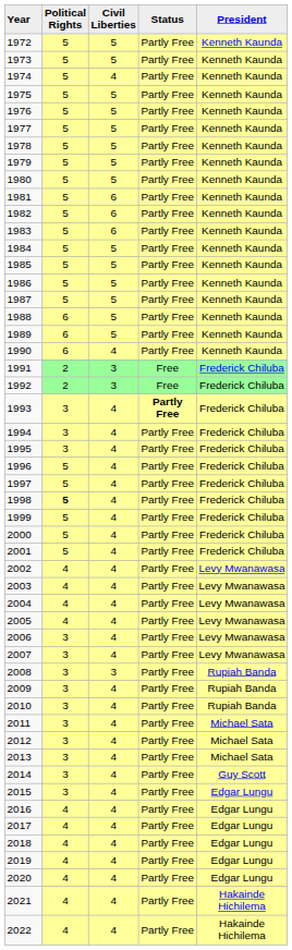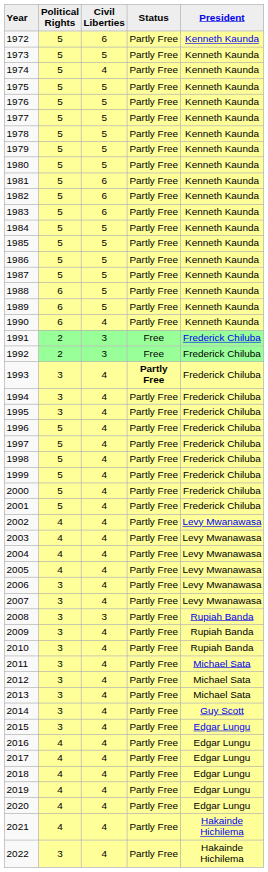 <table class="wikitable sortable" style="border-collapse:collapse;">
 <tr style="background:#eee; font-weight:bold; text-align:center;">
 <td style="width:3em; text-align:left;">Year</td>
 <td style="width:3em;">Political Rights</td>
 <td style="width:3em;">Civil Liberties</td>
 <td style="width:3em;">Status</td>
 <td style="width:3em;"><a href='#'>President</a></td>
 </tr>
 <tr align=center>
 <td align=left>1972</td>
 <td style="background:#ff9;">5</td>
-<td style="background:#ff9;">5</td>
+<td style="background:#ff9;">6</td>
 <td style="background:#ff9;">Partly Free</td>
 <td style="background:#ff9;"><a href='#'>Kenneth&nbsp;Kaunda</a></td>
 </tr>
 <tr align=center>
 <td align=left>1973</td>
 <td style="background:#ff9;">5</td>
 <td style="background:#ff9;">5</td>
 <td style="background:#ff9;">Partly Free</td>
 <td style="background:#ff9;">Kenneth Kaunda</td>
 </tr>
 <tr align=center>
 <td align=left>1974</td>
 <td style="background:#ff9;">5</td>
 <td style="background:#ff9;">4</td>
 <td style="background:#ff9;">Partly Free</td>
 <td style="background:#ff9;">Kenneth Kaunda</td>
 </tr>
 <tr align=center>
 <td align=left>1975</td>
 <td style="background:#ff9;">5</td>
 <td style="background:#ff9;">5</td>
 <td style="background:#ff9;">Partly Free</td>
 <td style="background:#ff9;">Kenneth Kaunda</td>
 </tr>
 <tr align=center>
 <td align=left>1976</td>
 <td style="background:#ff9;">5</td>
 <td style="background:#ff9;">5</td>
 <td style="background:#ff9;">Partly Free</td>
 <td style="background:#ff9;">Kenneth Kaunda</td>
 </tr>
 <tr align=center>
 <td align=left>1977</td>
 <td style="background:#ff9;">5</td>
 <td style="background:#ff9;">5</td>
 <td style="background:#ff9;">Partly Free</td>
 <td style="background:#ff9;">Kenneth Kaunda</td>
 </tr>
 <tr align=center>
 <td align=left>1978</td>
 <td style="background:#ff9;">5</td>
 <td style="background:#ff9;">5</td>
 <td style="background:#ff9;">Partly Free</td>
 <td style="background:#ff9;">Kenneth Kaunda</td>
 </tr>
 <tr align=center>
 <td align=left>1979</td>
 <td style="background:#ff9;">5</td>
 <td style="background:#ff9;">5</td>
 <td style="background:#ff9;">Partly Free</td>
 <td style="background:#ff9;">Kenneth Kaunda</td>
 </tr>
 <tr align=center>
 <td align=left>1980</td>
 <td style="background:#ff9;">5</td>
 <td style="background:#ff9;">5</td>
 <td style="background:#ff9;">Partly Free</td>
 <td style="background:#ff9;">Kenneth Kaunda</td>
 </tr>
 <tr align=center>
 <td align=left>1981</td>
 <td style="background:#ff9;">5</td>
 <td style="background:#ff9;">6</td>
 <td style="background:#ff9;">Partly Free</td>
 <td style="background:#ff9;">Kenneth Kaunda</td>
 </tr>
 <tr align=center>
 <td align=left>1982</td>
 <td style="background:#ff9;">5</td>
 <td style="background:#ff9;">6</td>
 <td style="background:#ff9;">Partly Free</td>
 <td style="background:#ff9;">Kenneth Kaunda</td>
 </tr>
 <tr align=center>
 <td align=left>1983</td>
 <td style="background:#ff9;">5</td>
 <td style="background:#ff9;">6</td>
 <td style="background:#ff9;">Partly Free</td>
 <td style="background:#ff9;">Kenneth Kaunda</td>
 </tr>
 <tr align=center>
 <td align=left>1984</td>
 <td style="background:#ff9;">5</td>
 <td style="background:#ff9;">5</td>
 <td style="background:#ff9;">Partly Free</td>
 <td style="background:#ff9;">Kenneth Kaunda</td>
 </tr>
 <tr align=center>
 <td align=left>1985</td>
 <td style="background:#ff9;">5</td>
 <td style="background:#ff9;">5</td>
 <td style="background:#ff9;">Partly Free</td>
 <td style="background:#ff9;">Kenneth Kaunda</td>
 </tr>
 <tr align=center>
 <td align=left>1986</td>
 <td style="background:#ff9;">5</td>
 <td style="background:#ff9;">5</td>
 <td style="background:#ff9;">Partly Free</td>
 <td style="background:#ff9;">Kenneth Kaunda</td>
 </tr>
 <tr align=center>
 <td align=left>1987</td>
 <td style="background:#ff9;">5</td>
 <td style="background:#ff9;">5</td>
 <td style="background:#ff9;">Partly Free</td>
 <td style="background:#ff9;">Kenneth Kaunda</td>
 </tr>
 <tr align=center>
 <td align=left>1988</td>
 <td style="background:#ff9;">6</td>
 <td style="background:#ff9;">5</td>
 <td style="background:#ff9;">Partly Free</td>
 <td style="background:#ff9;">Kenneth Kaunda</td>
 </tr>
 <tr align=center>
 <td align=left>1989</td>
 <td style="background:#ff9;">6</td>
 <td style="background:#ff9;">5</td>
 <td style="background:#ff9;">Partly Free</td>
 <td style="background:#ff9;">Kenneth Kaunda</td>
 </tr>
 <tr align=center>
 <td align=left>1990</td>
 <td style="background:#ff9;">6</td>
 <td style="background:#ff9;">4</td>
 <td style="background:#ff9;">Partly Free</td>
 <td style="background:#ff9;">Kenneth Kaunda</td>
 </tr>
 <tr align=center>
 <td align=left>1991</td>
 <td style="background:#9f9;">2</td>
 <td style="background:#9f9;">3</td>
 <td style="background:#9f9;">Free</td>
 <td style="background:#9f9;"><a href='#'>Frederick Chiluba</a></td>
 </tr>
 <tr align=center>
 <td align=left>1992</td>
 <td style="background:#9f9;">2</td>
 <td style="background:#9f9;">3</td>
 <td style="background:#9f9;">Free</td>
 <td style="background:#9f9;">Frederick Chiluba</td>
 </tr>
 <tr align=center>
 <td align=left>1993</td>
 <td style="background:#ff9;">3</td>
 <td style="background:#ff9;">4</td>
 <td style="background:#ff9;"><strong>Partly Free</strong></td>
 <td style="background:#ff9;">Frederick Chiluba</td>
 </tr>
 <tr align=center>
 <td align=left>1994</td>
 <td style="background:#ff9;">3</td>
 <td style="background:#ff9;">4</td>
 <td style="background:#ff9;">Partly Free</td>
 <td style="background:#ff9;">Frederick Chiluba</td>
 </tr>
 <tr align=center>
 <td align=left>1995</td>
 <td style="background:#ff9;">3</td>
 <td style="background:#ff9;">4</td>
 <td style="background:#ff9;">Partly Free</td>
 <td style="background:#ff9;">Frederick Chiluba</td>
 </tr>
 <tr align=center>
 <td align=left>1996</td>
 <td style="background:#ff9;">5</td>
 <td style="background:#ff9;">4</td>
 <td style="background:#ff9;">Partly Free</td>
 <td style="background:#ff9;">Frederick Chiluba</td>
 </tr>
 <tr align=center>
 <td align=left>1997</td>
 <td style="background:#ff9;">5</td>
 <td style="background:#ff9;">4</td>
 <td style="background:#ff9;">Partly Free</td>
 <td style="background:#ff9;">Frederick Chiluba</td>
 </tr>
 <tr align=center>
 <td align=left>1998</td>
-<td style="background:#ff9;"><strong>5</strong></td>
+<td style="background:#ff9;">5</td>
 <td style="background:#ff9;">4</td>
 <td style="background:#ff9;">Partly Free</td>
 <td style="background:#ff9;">Frederick Chiluba</td>
 </tr>
 <tr align=center>
 <td align=left>1999</td>
 <td style="background:#ff9;">5</td>
 <td style="background:#ff9;">4</td>
 <td style="background:#ff9;">Partly Free</td>
 <td style="background:#ff9;">Frederick Chiluba</td>
 </tr>
 <tr align=center>
 <td align=left>2000</td>
 <td style="background:#ff9;">5</td>
 <td style="background:#ff9;">4</td>
 <td style="background:#ff9;">Partly Free</td>
 <td style="background:#ff9;">Frederick Chiluba</td>
 </tr>
 <tr align=center>
 <td align=left>2001</td>
 <td style="background:#ff9;">5</td>
 <td style="background:#ff9;">4</td>
 <td style="background:#ff9;">Partly Free</td>
 <td style="background:#ff9;">Frederick Chiluba</td>
 </tr>
 <tr align=center>
 <td align=left>2002</td>
 <td style="background:#ff9;">4</td>
 <td style="background:#ff9;">4</td>
 <td style="background:#ff9;">Partly Free</td>
 <td style="background:#ff9;"><a href='#'>Levy Mwanawasa</a></td>
 </tr>
 <tr align=center>
 <td align=left>2003</td>
 <td style="background:#ff9;">4</td>
 <td style="background:#ff9;">4</td>
 <td style="background:#ff9;">Partly Free</td>
 <td style="background:#ff9;">Levy Mwanawasa</td>
 </tr>
 <tr align=center>
 <td align=left>2004</td>
 <td style="background:#ff9;">4</td>
 <td style="background:#ff9;">4</td>
 <td style="background:#ff9;">Partly Free</td>
 <td style="background:#ff9;">Levy Mwanawasa</td>
 </tr>
 <tr align=center>
 <td align=left>2005</td>
 <td style="background:#ff9;">4</td>
 <td style="background:#ff9;">4</td>
 <td style="background:#ff9;">Partly Free</td>
 <td style="background:#ff9;">Levy Mwanawasa</td>
 </tr>
 <tr align=center>
 <td align=left>2006</td>
 <td style="background:#ff9;">3</td>
 <td style="background:#ff9;">4</td>
 <td style="background:#ff9;">Partly Free</td>
 <td style="background:#ff9;">Levy Mwanawasa</td>
 </tr>
 <tr align=center>
 <td align=left>2007</td>
 <td style="background:#ff9;">3</td>
 <td style="background:#ff9;">4</td>
 <td style="background:#ff9;">Partly Free</td>
 <td style="background:#ff9;">Levy Mwanawasa</td>
 </tr>
 <tr align=center>
 <td align=left>2008</td>
 <td style="background:#ff9;">3</td>
 <td style="background:#ff9;">3</td>
 <td style="background:#ff9;">Partly Free</td>
 <td style="background:#ff9;"><a href='#'>Rupiah Banda</a></td>
 </tr>
 <tr align=center>
 <td align=left>2009</td>
 <td style="background:#ff9;">3</td>
 <td style="background:#ff9;">4</td>
 <td style="background:#ff9;">Partly Free</td>
 <td style="background:#ff9;">Rupiah Banda</td>
 </tr>
 <tr align=center>
 <td align=left>2010</td>
 <td style="background:#ff9;">3</td>
 <td style="background:#ff9;">4</td>
 <td style="background:#ff9;">Partly Free</td>
 <td style="background:#ff9;">Rupiah Banda</td>
 </tr>
 <tr align=center>
 <td align=left>2011</td>
 <td style="background:#ff9;">3</td>
 <td style="background:#ff9;">4</td>
 <td style="background:#ff9;">Partly Free</td>
 <td style="background:#ff9;"><a href='#'>Michael Sata</a></td>
 </tr>
 <tr align=center>
 <td align=left>2012</td>
 <td style="background:#ff9;">3</td>
 <td style="background:#ff9;">4</td>
 <td style="background:#ff9;">Partly Free</td>
 <td style="background:#ff9;">Michael Sata</td>
 </tr>
 <tr align=center>
 <td align=left>2013</td>
 <td style="background:#ff9;">3</td>
 <td style="background:#ff9;">4</td>
 <td style="background:#ff9;">Partly Free</td>
 <td style="background:#ff9;">Michael Sata</td>
 </tr>
 <tr align=center>
 <td align=left>2014</td>
 <td style="background:#ff9;">3</td>
 <td style="background:#ff9;">4</td>
 <td style="background:#ff9;">Partly Free</td>
 <td style="background:#ff9;"><a href='#'>Guy Scott</a></td>
 </tr>
 <tr align=center>
 <td align=left>2015</td>
 <td style="background:#ff9;">3</td>
 <td style="background:#ff9;">4</td>
 <td style="background:#ff9;">Partly Free</td>
 <td style="background:#ff9;"><a href='#'>Edgar Lungu</a></td>
 </tr>
 <tr align=center>
 <td align=left>2016</td>
 <td style="background:#ff9;">4</td>
 <td style="background:#ff9;">4</td>
 <td style="background:#ff9;">Partly Free</td>
 <td style="background:#ff9;">Edgar Lungu</td>
 </tr>
 <tr align=center>
 <td align=left>2017</td>
 <td style="background:#ff9;">4</td>
 <td style="background:#ff9;">4</td>
 <td style="background:#ff9;">Partly Free</td>
 <td style="background:#ff9;">Edgar Lungu</td>
 </tr>
 <tr align=center>
 <td align=left>2018</td>
 <td style="background:#ff9;">4</td>
 <td style="background:#ff9;">4</td>
 <td style="background:#ff9;">Partly Free</td>
 <td style="background:#ff9;">Edgar Lungu</td>
 </tr>
 <tr align=center>
 <td align=left>2019</td>
 <td style="background:#ff9;">4</td>
 <td style="background:#ff9;">4</td>
 <td style="background:#ff9;">Partly Free</td>
 <td style="background:#ff9;">Edgar Lungu</td>
 </tr>
 <tr align=center>
 <td align=left>2020</td>
 <td style="background:#ff9;">4</td>
 <td style="background:#ff9;">4</td>
 <td style="background:#ff9;">Partly Free</td>
 <td style="background:#ff9;">Edgar Lungu</td>
 </tr>
 <tr align=center>
 <td align=left>2021</td>
 <td style="background:#ff9;">4</td>
 <td style="background:#ff9;">4</td>
 <td style="background:#ff9;">Partly Free</td>
 <td style="background:#ff9;"><a href='#'>Hakainde Hichilema</a></td>
 </tr>
 <tr align=center>
 <td align=left>2022</td>
-<td style="background:#ff9;">4</td>
+<td style="background:#ff9;">3</td>
 <td style="background:#ff9;">4</td>
 <td style="background:#ff9;">Partly Free</td>
 <td style="background:#ff9;">Hakainde Hichilema</td>
 </tr>
 </table>
